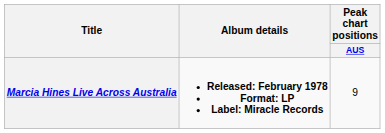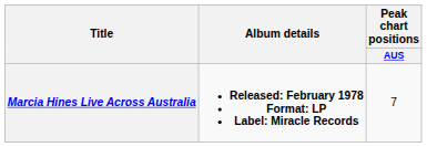 <table class="wikitable plainrowheaders" style="text-align:center;" border="1">
 <tr>
 <th scope="col" rowspan="2">Title</th>
 <th scope="col" rowspan="2">Album details</th>
 <th scope="col" colspan="1">Peak chart positions</th>
 </tr>
 <tr>
 <th scope="col" style="width:3em; font-size:85%"><a href='#'>AUS</a><br></th>
 </tr>
 <tr>
 <th scope="row"><em><a href='#'>Marcia Hines Live Across Australia</a></em></th>
 <td><strong><br><ul><li>Released: February 1978</li><li>Format: LP</li><li>Label: Miracle Records</li></ul></strong></td>
-<td>9</td>
+<td>7</td>
 </tr>
 </table>
